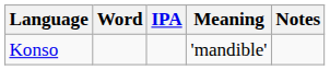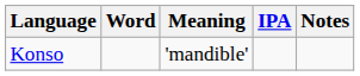 <table class="wikitable">
 <tr>
 <th>Language</th>
 <th>Word</th>
+<th>Meaning</th>
 <th><a href='#'>IPA</a></th>
-<th>Meaning</th>
 <th>Notes</th>
 </tr>
 <tr>
 <td><a href='#'>Konso</a></td>
 <td></td>
+<td>'mandible'</td>
 <td></td>
-<td>'mandible'</td>
 <td></td>
 </tr>
 </table>
